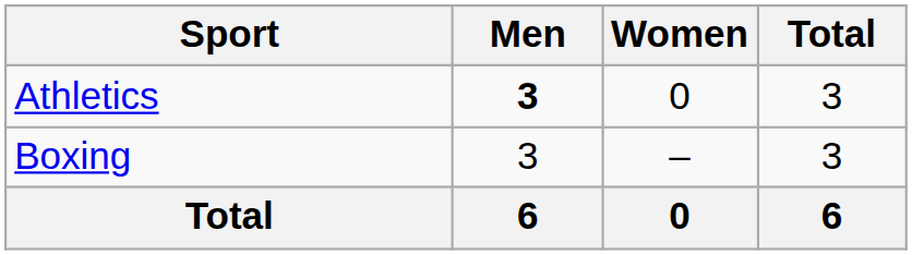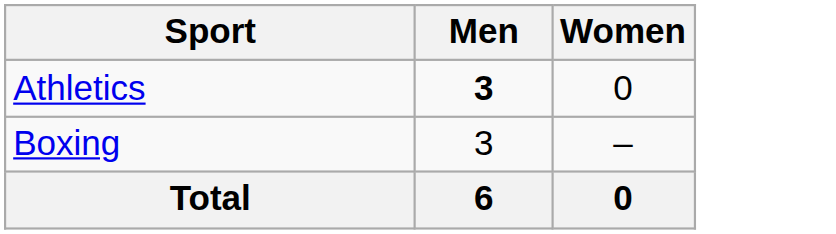 <table class="wikitable sortable" style="text-align:center;">
 <tr>
 <th width=180>Sport</th>
 <th width=55>Men</th>
 <th width=55>Women</th>
-<th width=55>Total</th>
 </tr>
 <tr>
 <td align=left><a href='#'>Athletics</a></td>
 <td><strong>3</strong></td>
 <td>0</td>
-<td>3</td>
 </tr>
 <tr>
 <td align=left><a href='#'>Boxing</a></td>
 <td>3</td>
 <td>–</td>
-<td>3</td>
 </tr>
 <tr>
 <th>Total</th>
 <th>6</th>
 <th>0</th>
-<th>6</th>
 </tr>
 </table>
